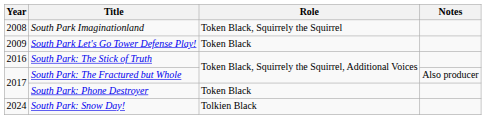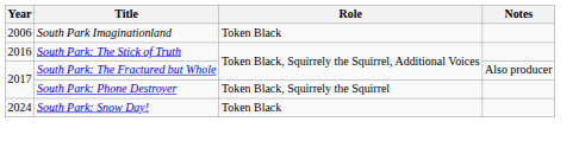 <table class="wikitable sortable">
 <tr>
 <th>Year</th>
 <th>Title</th>
 <th>Role</th>
 <th>Notes</th>
 </tr>
 <tr>
-<td>2008</td>
+<td>2006</td>
 <td><em>South Park Imaginationland</em></td>
-<td>Token Black, Squirrely the Squirrel</td>
-<td></td>
-</tr>
-<tr>
-<td>2009</td>
-<td><em><a href='#'>South Park Let's Go Tower Defense Play!</a></em></td>
 <td>Token Black</td>
 <td></td>
 </tr>
 <tr>
 <td>2016</td>
 <td><em><a href='#'>South Park: The Stick of Truth</a></em></td>
 <td Rowspan= "2">Token Black, Squirrely the Squirrel, Additional Voices</td>
 <td></td>
 </tr>
 <tr>
 <td Rowspan= "2">2017</td>
 <td><em><a href='#'>South Park: The Fractured but Whole</a></em></td>
 <td>Also producer</td>
 </tr>
 <tr>
 <td><em><a href='#'>South Park: Phone Destroyer</a></em></td>
-<td>Token Black</td>
+<td>Token Black, Squirrely the Squirrel</td>
 <td></td>
 </tr>
 <tr>
 <td>2024</td>
 <td><em><a href='#'>South Park: Snow Day!</a></em></td>
-<td>Tolkien Black</td>
+<td>Token Black</td>
 <td></td>
 </tr>
 </table>
